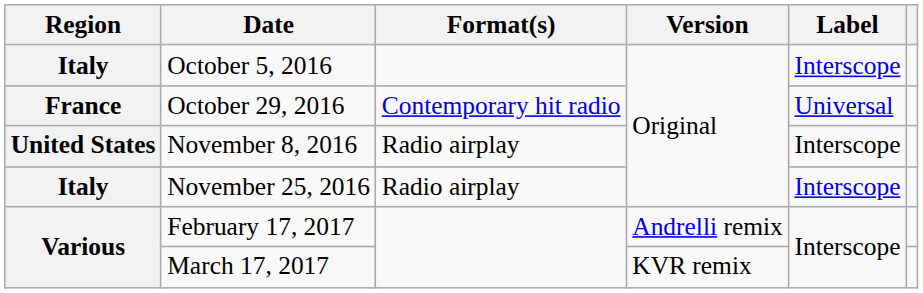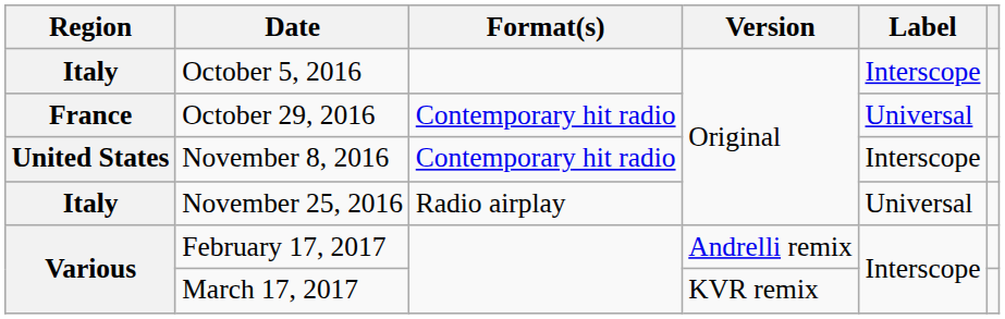 <table class="wikitable plainrowheaders">
 <tr>
 <th scope="col">Region</th>
 <th scope="col">Date</th>
 <th scope="col">Format(s)</th>
 <th scope="col">Version</th>
 <th scope="col">Label</th>
 <th scope="col"></th>
 </tr>
 <tr>
 <th scope="row">Italy</th>
 <td>October 5, 2016</td>
 <td></td>
 <td rowspan="4">Original</td>
 <td><a href='#'>Interscope</a></td>
 <td style="text-align:center;"></td>
 </tr>
 <tr>
 <th scope="row">France</th>
 <td>October 29, 2016</td>
 <td><a href='#'>Contemporary hit radio</a></td>
 <td><a href='#'>Universal</a></td>
 <td style="text-align:center;"></td>
 </tr>
 <tr>
 <th scope="row">United States</th>
 <td>November 8, 2016</td>
-<td>Radio airplay</td>
+<td><a href='#'>Contemporary hit radio</a></td>
 <td>Interscope</td>
 <td style="text-align:center;"></td>
 </tr>
 <tr>
 <th scope="row">Italy</th>
 <td>November 25, 2016</td>
 <td>Radio airplay</td>
-<td><a href='#'>Interscope</a></td>
+<td>Universal</td>
 <td style="text-align:center;"></td>
 </tr>
 <tr>
 <th scope="row" rowspan="2">Various</th>
 <td>February 17, 2017</td>
 <td rowspan="2"></td>
 <td><a href='#'>Andrelli</a> remix</td>
 <td rowspan="2">Interscope</td>
 <td style="text-align:center;"></td>
 </tr>
 <tr>
 <td>March 17, 2017</td>
 <td>KVR remix</td>
 <td style="text-align:center;"></td>
 </tr>
 </table>
